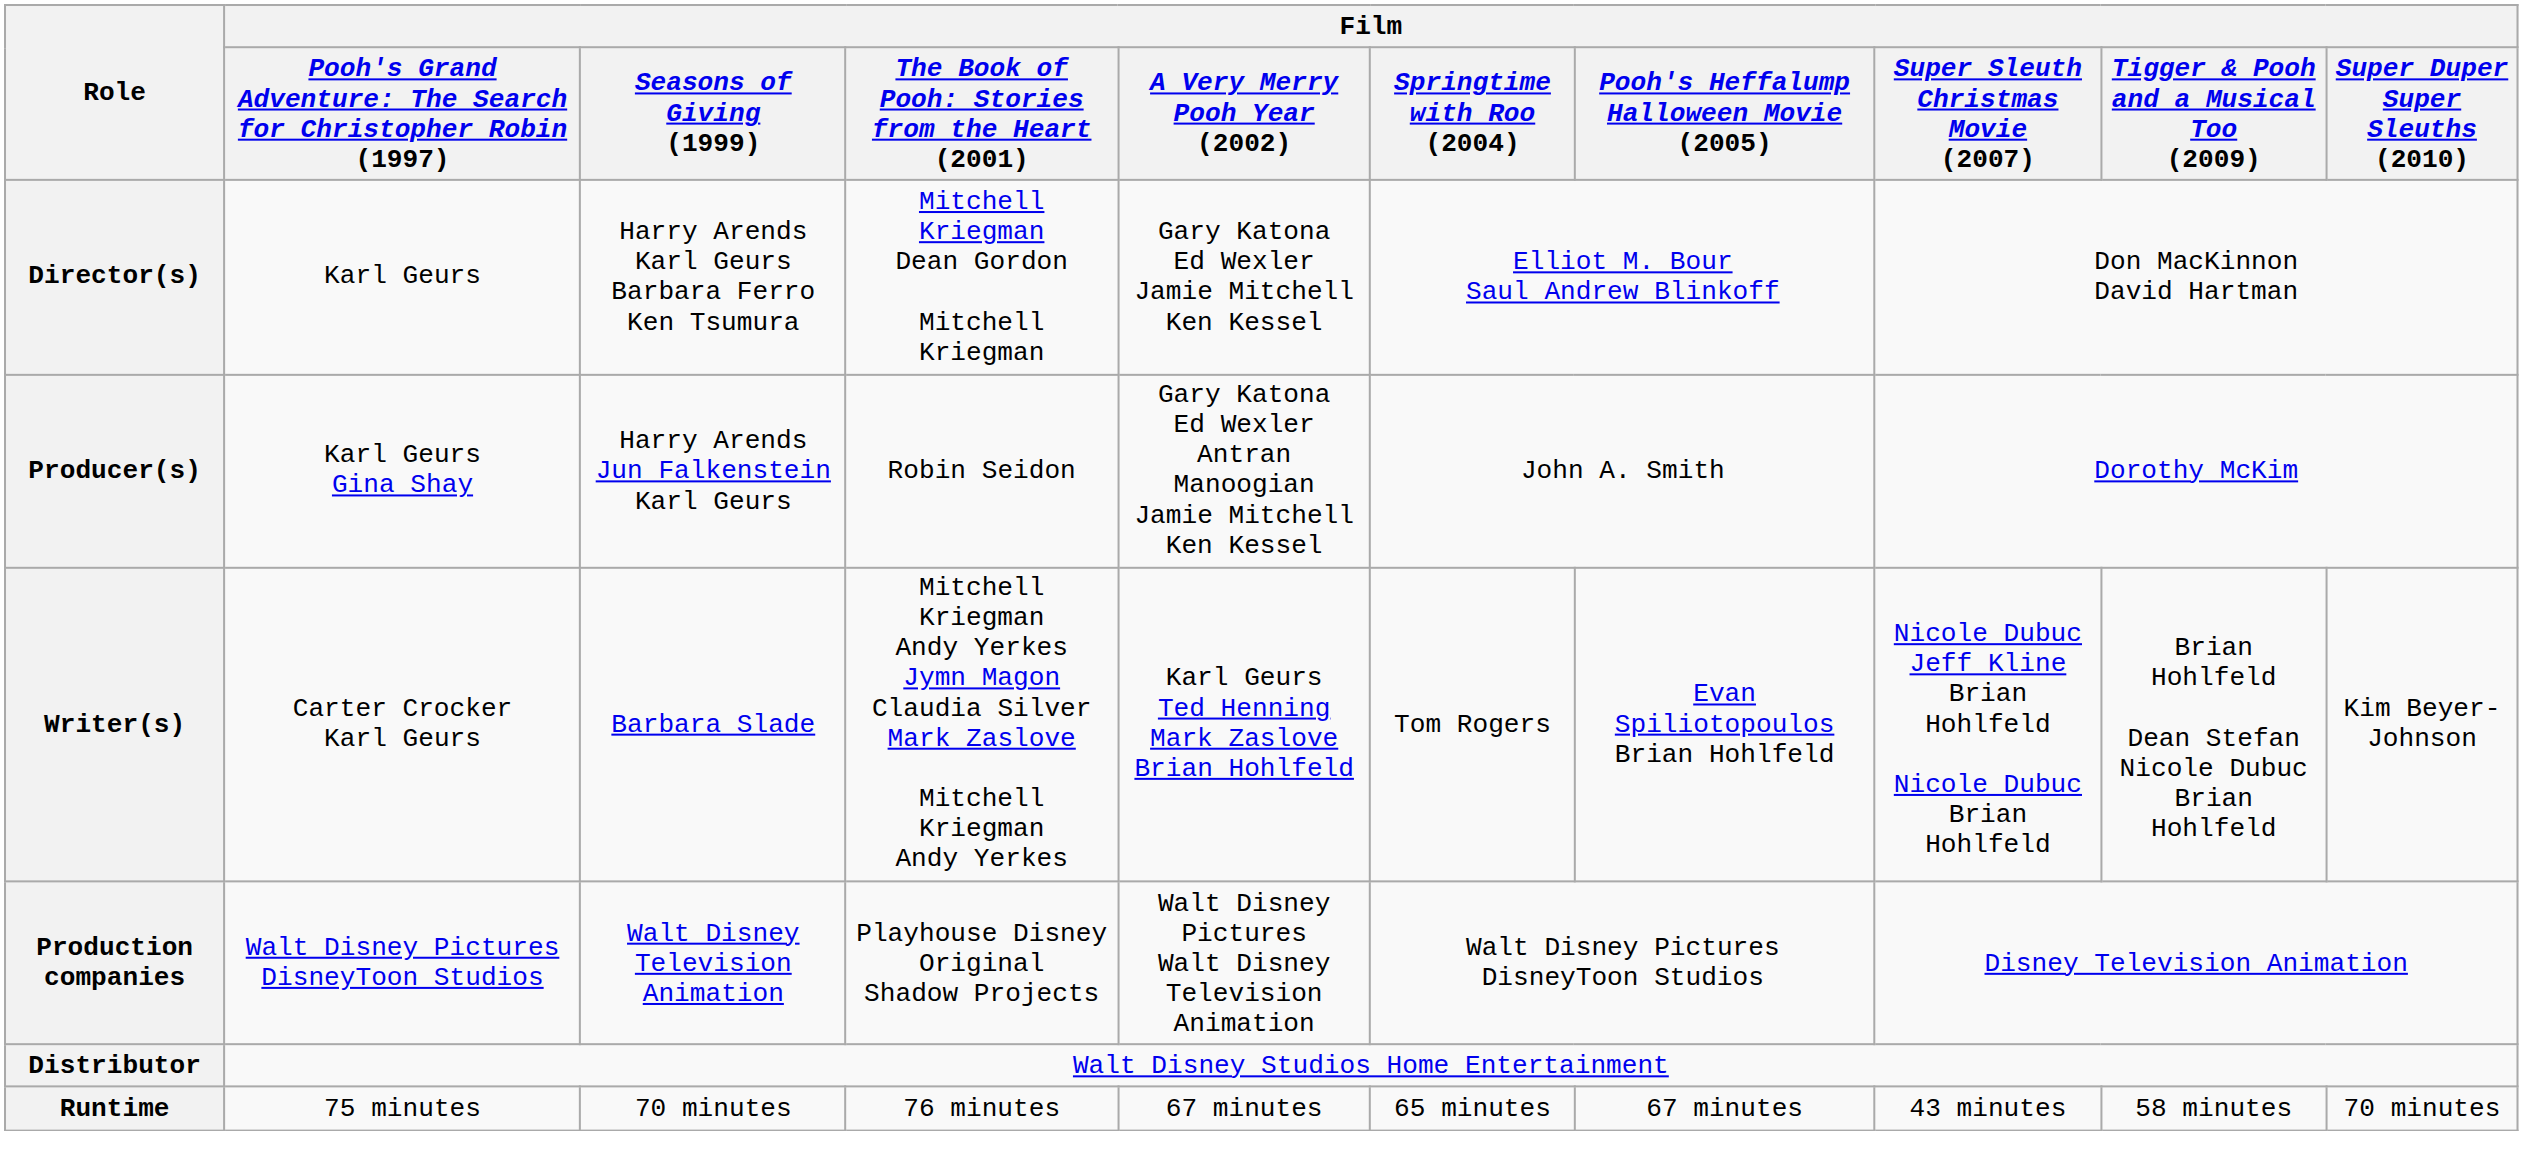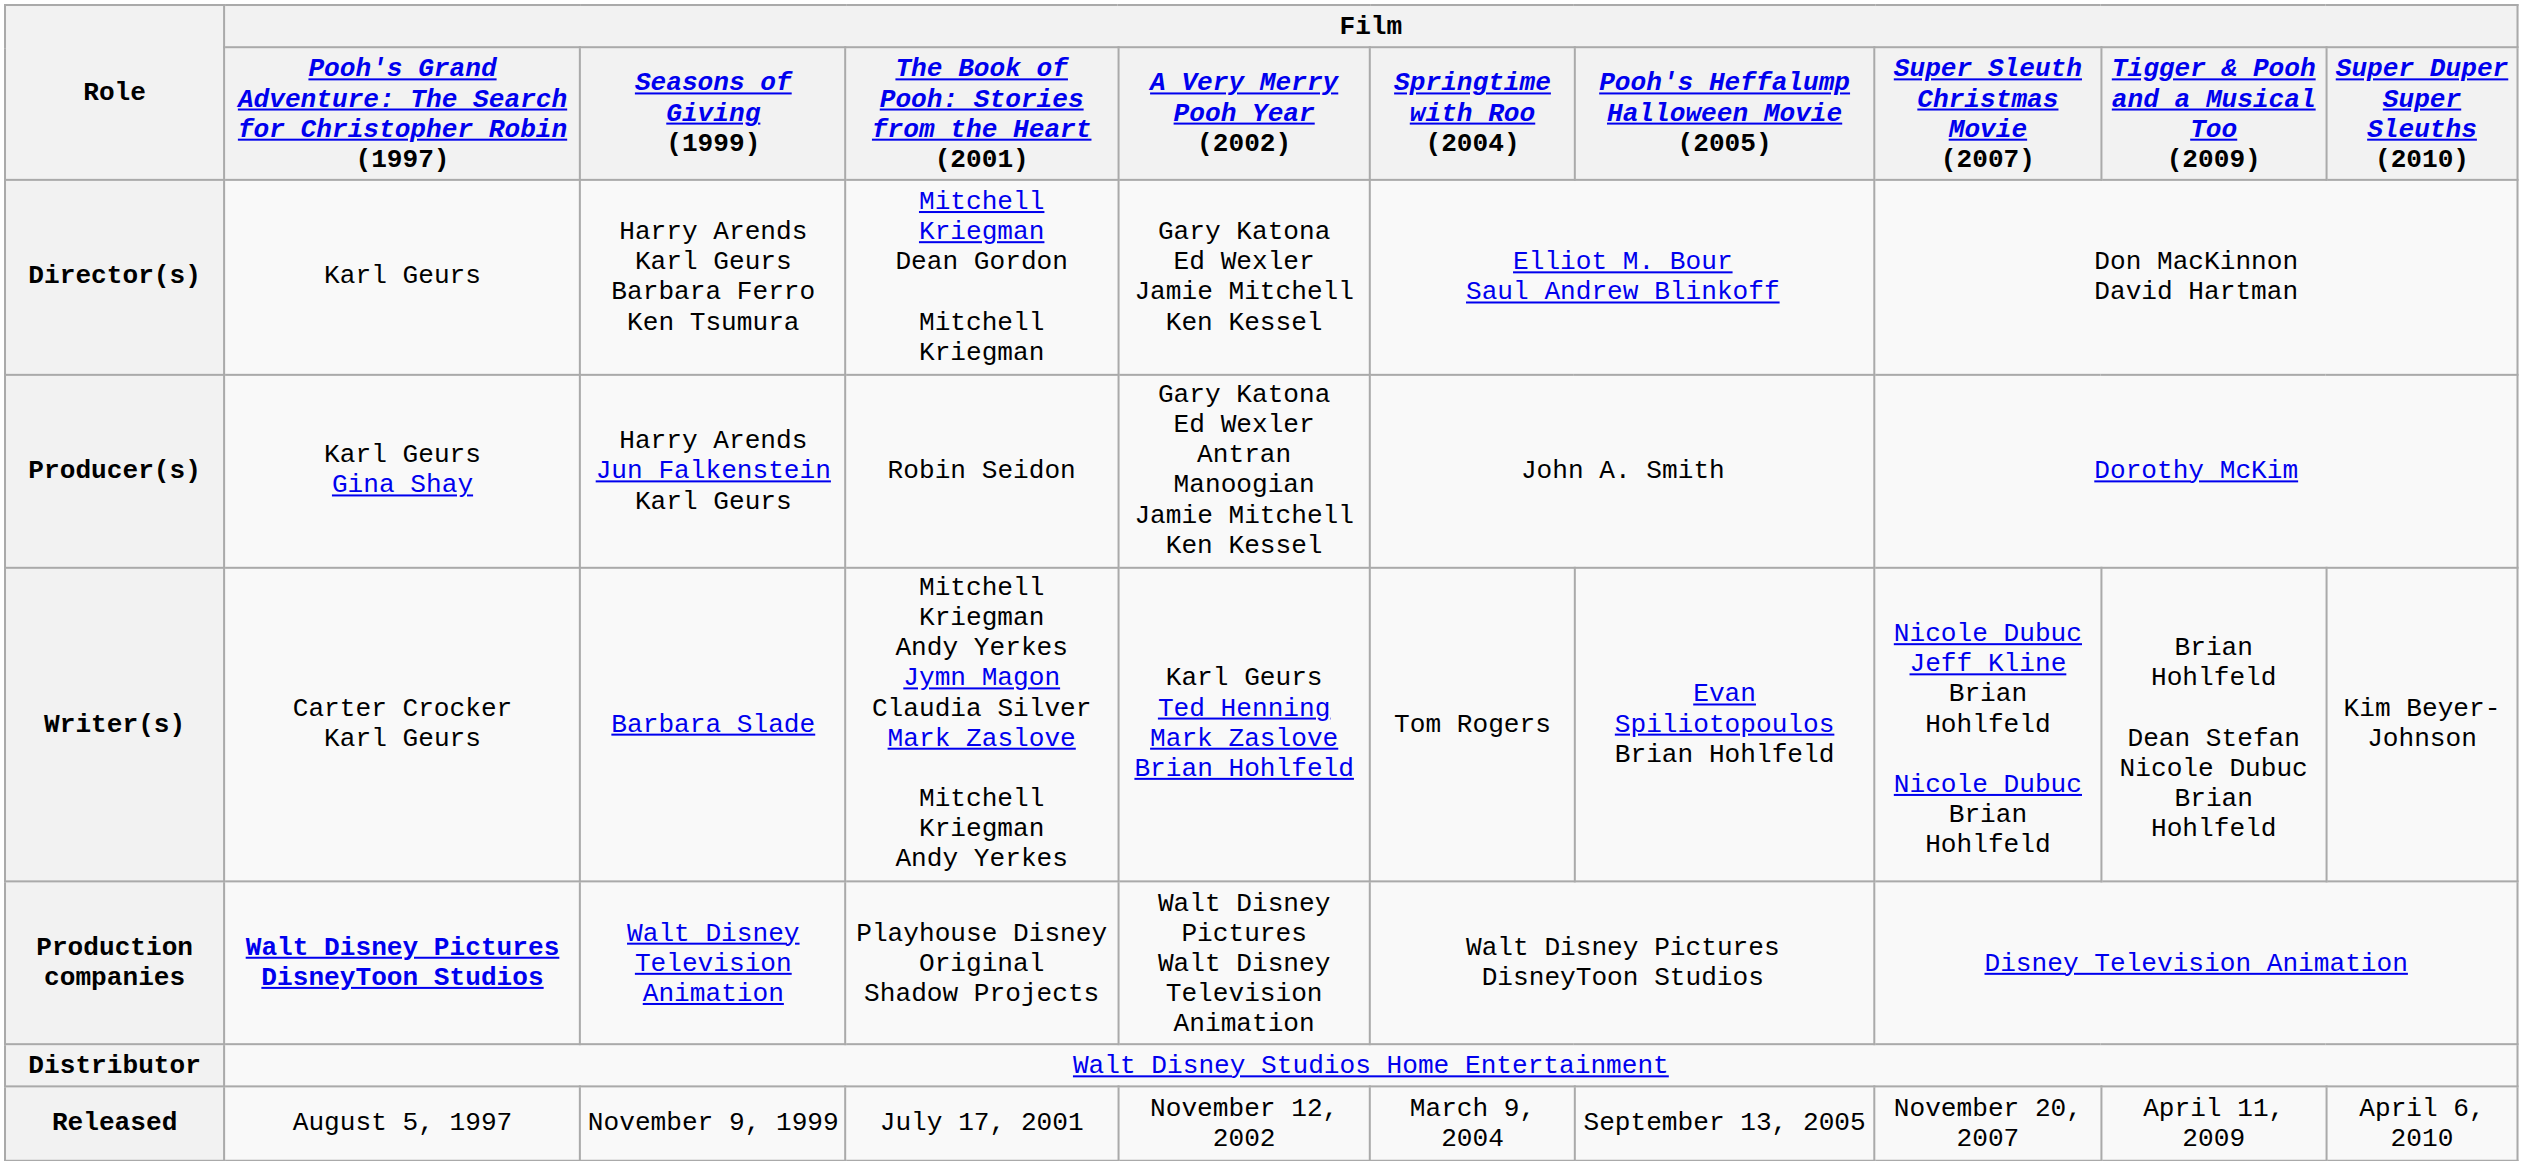 <table class="wikitable" style="text-align:center" width:99%;>
 <tr>
 <th rowspan="2">Role</th>
 <th colspan="9">Film</th>
 </tr>
 <tr>
 <th><em><a href='#'>Pooh's Grand Adventure: The Search for Christopher Robin</a></em><br>(1997)</th>
 <th><em><a href='#'>Seasons of Giving</a></em><br>(1999)</th>
 <th><em><a href='#'>The Book of Pooh: Stories from the Heart</a></em><br>(2001)</th>
 <th><em><a href='#'>A Very Merry Pooh Year</a></em><br>(2002)</th>
 <th><em><a href='#'>Springtime with Roo</a></em><br>(2004)</th>
 <th><em><a href='#'>Pooh's Heffalump Halloween Movie</a></em><br>(2005)</th>
 <th><em><a href='#'>Super Sleuth Christmas Movie</a></em><br>(2007)</th>
 <th><em><a href='#'>Tigger & Pooh and a Musical Too</a></em><br>(2009)</th>
 <th><em><a href='#'>Super Duper Super Sleuths</a></em><br>(2010)</th>
 </tr>
 <tr>
 <th>Director(s)</th>
 <td>Karl Geurs</td>
 <td>Harry Arends<br>Karl Geurs<br>Barbara Ferro<br>Ken Tsumura</td>
 <td><a href='#'>Mitchell Kriegman</a><br>Dean Gordon<br><br>Mitchell Kriegman</td>
 <td>Gary Katona<br>Ed Wexler<br>Jamie Mitchell<br>Ken Kessel</td>
 <td colspan="2"><a href='#'>Elliot M. Bour</a><br><a href='#'>Saul Andrew Blinkoff</a></td>
 <td colspan="3">Don MacKinnon<br>David Hartman</td>
 </tr>
 <tr>
 <th>Producer(s)</th>
 <td>Karl Geurs<br><a href='#'>Gina Shay</a></td>
 <td>Harry Arends<br><a href='#'>Jun Falkenstein</a><br>Karl Geurs</td>
 <td>Robin Seidon</td>
 <td>Gary Katona<br>Ed Wexler<br>Antran Manoogian<br>Jamie Mitchell<br>Ken Kessel</td>
 <td colspan="2">John A. Smith</td>
 <td colspan="3"><a href='#'>Dorothy McKim</a></td>
 </tr>
 <tr>
 <th>Writer(s)</th>
 <td>Carter Crocker<br>Karl Geurs</td>
 <td><a href='#'>Barbara Slade</a></td>
 <td>Mitchell Kriegman<br>Andy Yerkes<br><a href='#'>Jymn Magon</a><br>Claudia Silver<br><a href='#'>Mark Zaslove</a><br><br>Mitchell Kriegman<br>Andy Yerkes</td>
 <td>Karl Geurs<br><a href='#'>Ted Henning</a><br><a href='#'>Mark Zaslove</a><br><a href='#'>Brian Hohlfeld</a></td>
 <td>Tom Rogers</td>
 <td><a href='#'>Evan Spiliotopoulos</a><br>Brian Hohlfeld</td>
 <td><br><a href='#'>Nicole Dubuc</a><br><a href='#'>Jeff Kline</a><br>Brian Hohlfeld<br><br><a href='#'>Nicole Dubuc</a><br>Brian Hohlfeld</td>
 <td><br>Brian Hohlfeld<br><br>Dean Stefan<br>Nicole Dubuc<br>Brian Hohlfeld</td>
 <td>Kim Beyer-Johnson</td>
 </tr>
 <tr>
 <th>Production companies</th>
-<td><a href='#'>Walt Disney Pictures</a><br><a href='#'>DisneyToon Studios</a></td>
+<td><strong><a href='#'>Walt Disney Pictures</a><br><a href='#'>DisneyToon Studios</a></strong></td>
 <td><a href='#'>Walt Disney Television Animation</a></td>
 <td>Playhouse Disney Original<br>Shadow Projects</td>
 <td>Walt Disney Pictures<br>Walt Disney Television Animation</td>
 <td colspan="2">Walt Disney Pictures<br>DisneyToon Studios</td>
 <td colspan="3"><a href='#'>Disney Television Animation</a></td>
 </tr>
 <tr>
 <th>Distributor</th>
 <td colspan="9"><a href='#'>Walt Disney Studios Home Entertainment</a></td>
 </tr>
 <tr>
-<th>Runtime</th>
-<td>75 minutes</td>
-<td>70 minutes</td>
-<td>76 minutes</td>
-<td>67 minutes</td>
-<td>65 minutes</td>
-<td>67 minutes</td>
-<td>43 minutes</td>
-<td>58 minutes</td>
-<td>70 minutes</td>
+<th>Released</th>
+<td>August 5, 1997</td>
+<td>November 9, 1999</td>
+<td>July 17, 2001</td>
+<td>November 12, 2002</td>
+<td>March 9, 2004</td>
+<td>September 13, 2005</td>
+<td>November 20, 2007</td>
+<td>April 11, 2009</td>
+<td>April 6, 2010</td>
 </tr>
 </table>
